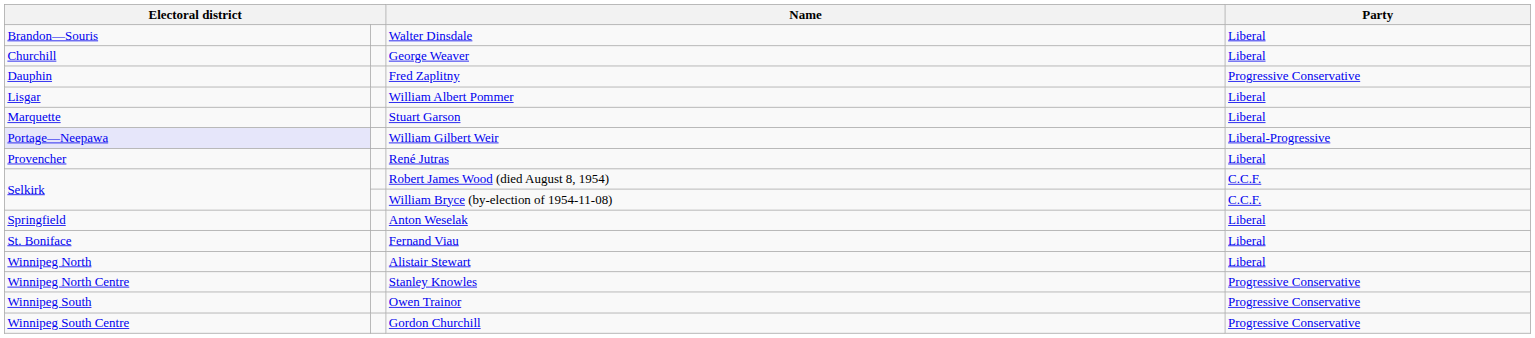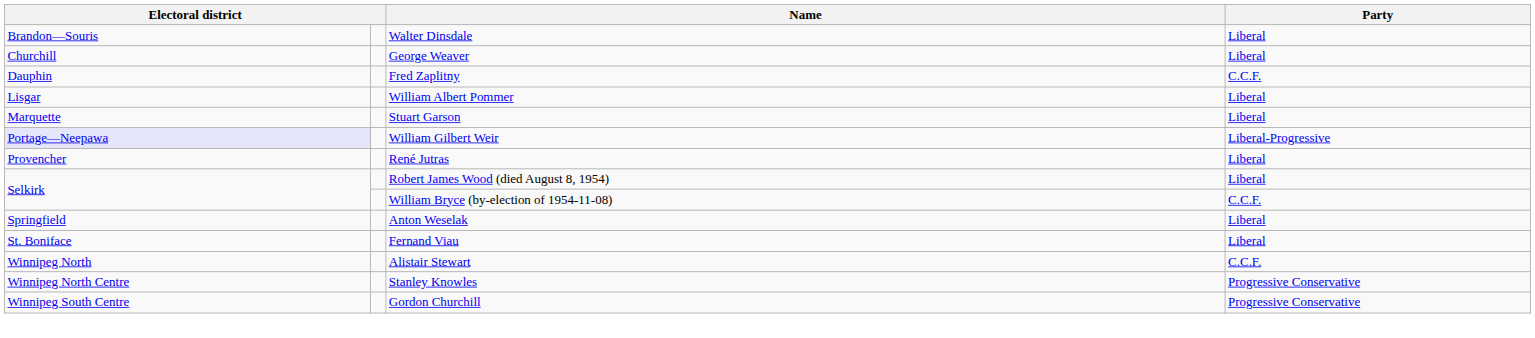 <table class="wikitable" width=95%>
 <tr>
 <th colspan=2 width=25%>Electoral district</th>
 <th>Name</th>
 <th width=20%>Party</th>
 </tr>
 <tr>
 <td width=24%><a href='#'>Brandon—Souris</a></td>
 <td></td>
 <td><a href='#'>Walter Dinsdale</a></td>
 <td><a href='#'>Liberal</a></td>
 </tr>
 <tr>
 <td><a href='#'>Churchill</a></td>
 <td></td>
 <td><a href='#'>George Weaver</a></td>
 <td><a href='#'>Liberal</a></td>
 </tr>
 <tr>
 <td><a href='#'>Dauphin</a></td>
 <td></td>
 <td><a href='#'>Fred Zaplitny</a></td>
-<td><a href='#'>Progressive Conservative</a></td>
+<td><a href='#'>C.C.F.</a></td>
 </tr>
 <tr>
 <td><a href='#'>Lisgar</a></td>
 <td></td>
 <td><a href='#'>William Albert Pommer</a></td>
 <td><a href='#'>Liberal</a></td>
 </tr>
 <tr>
 <td><a href='#'>Marquette</a></td>
 <td></td>
 <td><a href='#'>Stuart Garson</a></td>
 <td><a href='#'>Liberal</a></td>
 </tr>
 <tr>
 <td style="background: lavender;"><a href='#'>Portage—Neepawa</a></td>
 <td></td>
 <td><a href='#'>William Gilbert Weir</a></td>
 <td><a href='#'>Liberal-Progressive</a></td>
 </tr>
 <tr>
 <td><a href='#'>Provencher</a></td>
 <td></td>
 <td><a href='#'>René Jutras</a></td>
 <td><a href='#'>Liberal</a></td>
 </tr>
 <tr>
 <td rowspan=2><a href='#'>Selkirk</a></td>
 <td></td>
 <td><a href='#'>Robert James Wood</a> (died August 8, 1954)</td>
-<td><a href='#'>C.C.F.</a></td>
+<td><a href='#'>Liberal</a></td>
 </tr>
 <tr>
 <td></td>
 <td><a href='#'>William Bryce</a> (by-election of 1954-11-08)</td>
 <td><a href='#'>C.C.F.</a></td>
 </tr>
 <tr>
 <td><a href='#'>Springfield</a></td>
 <td></td>
 <td><a href='#'>Anton Weselak</a></td>
 <td><a href='#'>Liberal</a></td>
 </tr>
 <tr>
 <td><a href='#'>St. Boniface</a></td>
 <td></td>
 <td><a href='#'>Fernand Viau</a></td>
 <td><a href='#'>Liberal</a></td>
 </tr>
 <tr>
 <td><a href='#'>Winnipeg North</a></td>
 <td></td>
 <td><a href='#'>Alistair Stewart</a></td>
-<td><a href='#'>Liberal</a></td>
+<td><a href='#'>C.C.F.</a></td>
 </tr>
 <tr>
 <td><a href='#'>Winnipeg North Centre</a></td>
 <td></td>
 <td><a href='#'>Stanley Knowles</a></td>
-<td><a href='#'>Progressive Conservative</a></td>
-</tr>
-<tr>
-<td><a href='#'>Winnipeg South</a></td>
-<td></td>
-<td><a href='#'>Owen Trainor</a></td>
 <td><a href='#'>Progressive Conservative</a></td>
 </tr>
 <tr>
 <td><a href='#'>Winnipeg South Centre</a></td>
 <td></td>
 <td><a href='#'>Gordon Churchill</a></td>
 <td><a href='#'>Progressive Conservative</a></td>
 </tr>
 </table>
